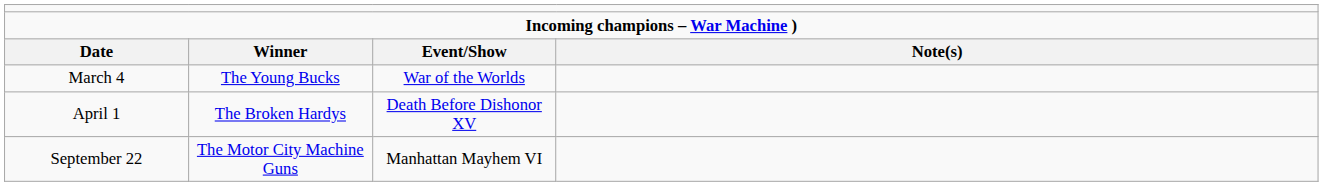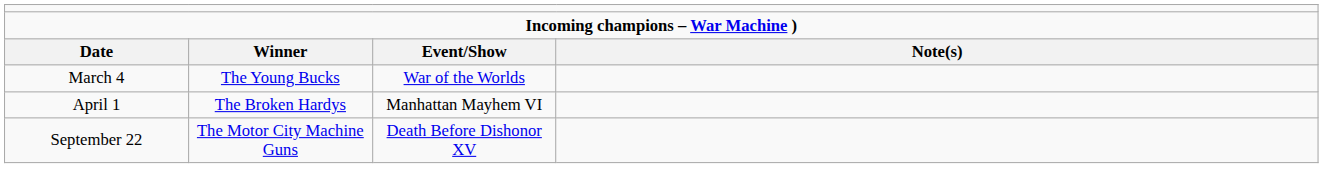 <table class="wikitable" style="text-align:center; width:100%;">
 <tr>
 <td colspan="5"></td>
 </tr>
 <tr>
 <td colspan="5"><strong>Incoming champions – <a href='#'>War Machine</a> )</strong></td>
 </tr>
 <tr>
 <th width=14%>Date</th>
 <th width=14%>Winner</th>
 <th width=14%>Event/Show</th>
 <th width=58%>Note(s)</th>
 </tr>
 <tr>
 <td>March 4</td>
 <td><a href='#'>The Young Bucks</a><br></td>
 <td><a href='#'>War of the Worlds</a></td>
 <td align="left"></td>
 </tr>
 <tr>
 <td>April 1</td>
 <td><a href='#'>The Broken Hardys</a><br></td>
-<td><a href='#'>Death Before Dishonor XV</a></td>
+<td>Manhattan Mayhem VI</td>
 <td align="left"></td>
 </tr>
 <tr>
 <td>September 22</td>
 <td><a href='#'>The Motor City Machine Guns</a><br></td>
-<td>Manhattan Mayhem VI</td>
+<td><a href='#'>Death Before Dishonor XV</a></td>
 <td align="left"></td>
 </tr>
 </table>
